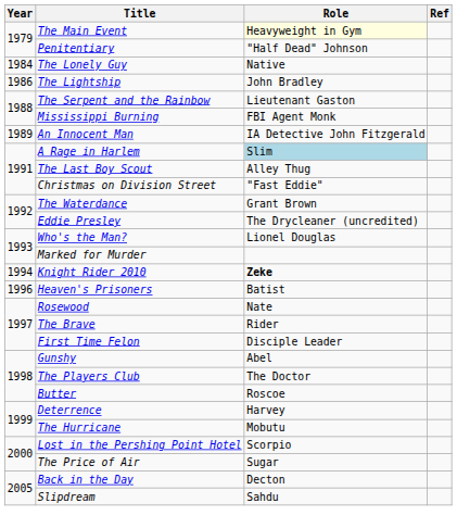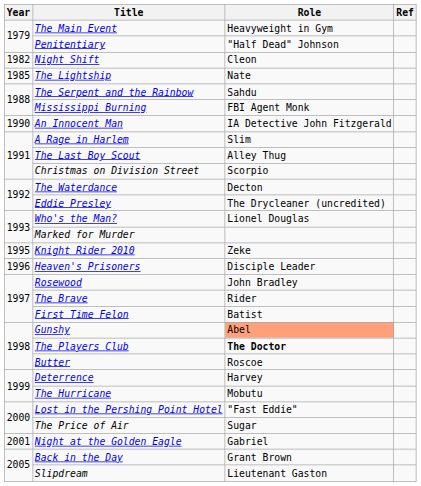 <table class="wikitable sortable">
 <tr>
 <th>Year</th>
 <th>Title</th>
 <th>Role</th>
 <th>Ref</th>
 </tr>
 <tr>
 <td rowspan="2">1979</td>
 <td><em><a href='#'>The Main Event</a></em></td>
-<td style="background: lightyellow;">Heavyweight in Gym</td>
+<td>Heavyweight in Gym</td>
 <td></td>
 </tr>
 <tr>
 <td><em><a href='#'>Penitentiary</a></em></td>
 <td>"Half Dead" Johnson</td>
 <td></td>
 </tr>
 <tr>
-<td>1984</td>
-<td><em><a href='#'>The Lonely Guy</a></em></td>
-<td>Native</td>
+<td>1982</td>
+<td><em><a href='#'>Night Shift</a></em></td>
+<td>Cleon</td>
 <td></td>
 </tr>
 <tr>
-<td>1986</td>
+<td>1985</td>
 <td><em><a href='#'>The Lightship</a></em></td>
-<td>John Bradley</td>
+<td>Nate</td>
 <td></td>
 </tr>
 <tr>
 <td rowspan="2">1988</td>
 <td><em><a href='#'>The Serpent and the Rainbow</a></em></td>
-<td>Lieutenant Gaston</td>
+<td>Sahdu</td>
 <td></td>
 </tr>
 <tr>
 <td><em><a href='#'>Mississippi Burning</a></em></td>
 <td>FBI Agent Monk</td>
 <td></td>
 </tr>
 <tr>
-<td>1989</td>
+<td>1990</td>
 <td><em><a href='#'>An Innocent Man</a></em></td>
 <td>IA Detective John Fitzgerald</td>
 <td></td>
 </tr>
 <tr>
 <td rowspan="3">1991</td>
 <td><em><a href='#'>A Rage in Harlem</a></em></td>
-<td style="background: lightblue;">Slim</td>
+<td>Slim</td>
 <td></td>
 </tr>
 <tr>
 <td><em><a href='#'>The Last Boy Scout</a></em></td>
 <td>Alley Thug</td>
 <td></td>
 </tr>
 <tr>
 <td><em>Christmas on Division Street</em></td>
-<td>"Fast Eddie"</td>
+<td>Scorpio</td>
 <td></td>
 </tr>
 <tr>
 <td rowspan="2">1992</td>
 <td><em><a href='#'>The Waterdance</a></em></td>
-<td>Grant Brown</td>
+<td>Decton</td>
 <td></td>
 </tr>
 <tr>
 <td><em><a href='#'>Eddie Presley</a></em></td>
 <td>The Drycleaner (uncredited)</td>
 <td></td>
 </tr>
 <tr>
 <td rowspan="2">1993</td>
 <td><em><a href='#'>Who's the Man?</a></em></td>
 <td>Lionel Douglas</td>
 <td></td>
 </tr>
 <tr>
 <td><em>Marked for Murder</em></td>
 <td></td>
 <td></td>
 </tr>
 <tr>
-<td>1994</td>
+<td>1995</td>
 <td><em><a href='#'>Knight Rider 2010</a></em></td>
-<td><strong>Zeke</strong></td>
+<td>Zeke</td>
 <td></td>
 </tr>
 <tr>
 <td>1996</td>
 <td><em><a href='#'>Heaven's Prisoners</a></em></td>
-<td>Batist</td>
+<td>Disciple Leader</td>
 <td></td>
 </tr>
 <tr>
 <td rowspan="3">1997</td>
 <td><em><a href='#'>Rosewood</a></em></td>
-<td>Nate</td>
+<td>John Bradley</td>
 <td></td>
 </tr>
 <tr>
 <td><em><a href='#'>The Brave</a></em></td>
 <td>Rider</td>
 <td></td>
 </tr>
 <tr>
 <td><em><a href='#'>First Time Felon</a></em></td>
-<td>Disciple Leader</td>
+<td>Batist</td>
 <td></td>
 </tr>
 <tr>
 <td rowspan="3">1998</td>
 <td><em><a href='#'>Gunshy</a></em></td>
-<td>Abel</td>
+<td style="background: lightsalmon;">Abel</td>
 <td></td>
 </tr>
 <tr>
 <td><em><a href='#'>The Players Club</a></em></td>
-<td>The Doctor</td>
+<td><strong>The Doctor</strong></td>
 <td></td>
 </tr>
 <tr>
 <td><em><a href='#'>Butter</a></em></td>
 <td>Roscoe</td>
 <td></td>
 </tr>
 <tr>
 <td rowspan="2">1999</td>
 <td><em><a href='#'>Deterrence</a></em></td>
 <td>Harvey</td>
 <td></td>
 </tr>
 <tr>
 <td><em><a href='#'>The Hurricane</a></em></td>
 <td>Mobutu</td>
 <td></td>
 </tr>
 <tr>
 <td rowspan="2">2000</td>
 <td><em><a href='#'>Lost in the Pershing Point Hotel</a></em></td>
-<td>Scorpio</td>
+<td>"Fast Eddie"</td>
 <td></td>
 </tr>
 <tr>
 <td><em>The Price of Air</em></td>
 <td>Sugar</td>
 <td></td>
 </tr>
 <tr>
+<td>2001</td>
+<td><em><a href='#'>Night at the Golden Eagle</a></em></td>
+<td>Gabriel</td>
+<td></td>
+</tr>
+<tr>
 <td rowspan="2">2005</td>
 <td><em><a href='#'>Back in the Day</a></em></td>
-<td>Decton</td>
+<td>Grant Brown</td>
 <td></td>
 </tr>
 <tr>
 <td><em>Slipdream</em></td>
-<td>Sahdu</td>
+<td>Lieutenant Gaston</td>
 <td></td>
 </tr>
 </table>
